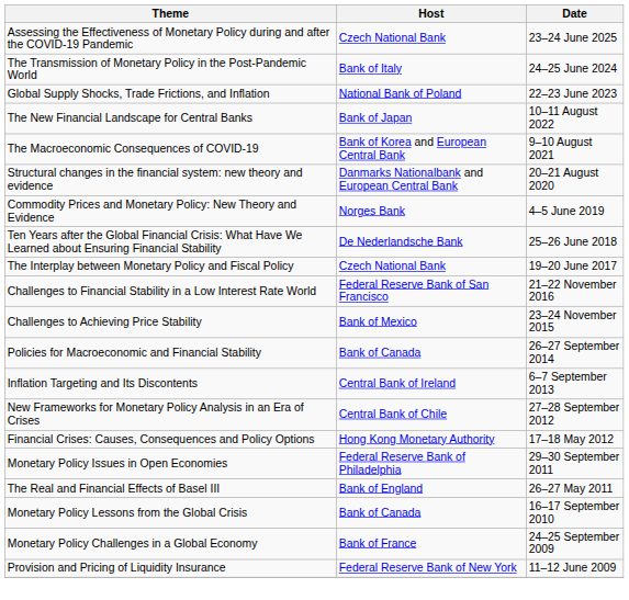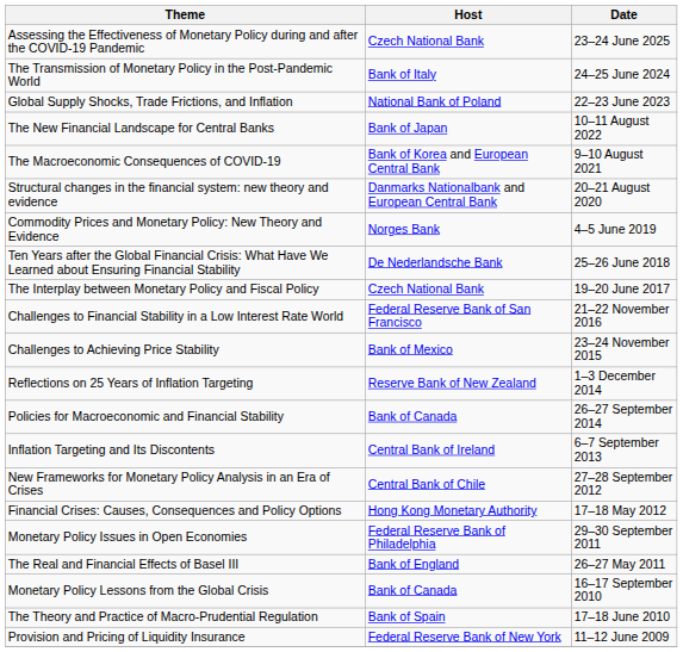 <table class="wikitable sortable">
 <tr>
 <th>Theme</th>
 <th>Host</th>
 <th>Date</th>
 </tr>
 <tr>
 <td>Assessing the Effectiveness of Monetary Policy during and after the COVID-19 Pandemic</td>
 <td><a href='#'>Czech National Bank</a></td>
 <td>23–24 June 2025</td>
 </tr>
 <tr>
 <td>The Transmission of Monetary Policy in the Post-Pandemic World</td>
 <td><a href='#'>Bank of Italy</a></td>
 <td>24–25 June 2024</td>
 </tr>
 <tr>
 <td>Global Supply Shocks, Trade Frictions, and Inflation</td>
 <td><a href='#'>National Bank of Poland</a></td>
 <td>22–23 June 2023</td>
 </tr>
 <tr>
 <td>The New Financial Landscape for Central Banks</td>
 <td><a href='#'>Bank of Japan</a></td>
 <td>10–11 August 2022</td>
 </tr>
 <tr>
 <td>The Macroeconomic Consequences of COVID-19</td>
 <td><a href='#'>Bank of Korea</a> and <a href='#'>European Central Bank</a></td>
 <td>9–10 August 2021</td>
 </tr>
 <tr>
 <td>Structural changes in the financial system: new theory and evidence</td>
 <td><a href='#'>Danmarks Nationalbank</a> and <a href='#'>European Central Bank</a></td>
 <td>20–21 August 2020</td>
 </tr>
 <tr>
 <td>Commodity Prices and Monetary Policy: New Theory and Evidence</td>
 <td><a href='#'>Norges Bank</a></td>
 <td>4–5 June 2019</td>
 </tr>
 <tr>
 <td>Ten Years after the Global Financial Crisis: What Have We Learned about Ensuring Financial Stability</td>
 <td><a href='#'>De Nederlandsche Bank</a></td>
 <td>25–26 June 2018</td>
 </tr>
 <tr>
 <td>The Interplay between Monetary Policy and Fiscal Policy</td>
 <td><a href='#'>Czech National Bank</a></td>
 <td>19–20 June 2017</td>
 </tr>
 <tr>
 <td>Challenges to Financial Stability in a Low Interest Rate World</td>
 <td><a href='#'>Federal Reserve Bank of San Francisco</a></td>
 <td>21–22 November 2016</td>
 </tr>
 <tr>
 <td>Challenges to Achieving Price Stability</td>
 <td><a href='#'>Bank of Mexico</a></td>
 <td>23–24 November 2015</td>
 </tr>
 <tr>
+<td>Reflections on 25 Years of Inflation Targeting</td>
+<td><a href='#'>Reserve Bank of New Zealand</a></td>
+<td>1–3 December 2014</td>
+</tr>
+<tr>
 <td>Policies for Macroeconomic and Financial Stability</td>
 <td><a href='#'>Bank of Canada</a></td>
 <td>26–27 September 2014</td>
 </tr>
 <tr>
 <td>Inflation Targeting and Its Discontents</td>
 <td><a href='#'>Central Bank of Ireland</a></td>
 <td>6–7 September 2013</td>
 </tr>
 <tr>
 <td>New Frameworks for Monetary Policy Analysis in an Era of Crises</td>
 <td><a href='#'>Central Bank of Chile</a></td>
 <td>27–28 September 2012</td>
 </tr>
 <tr>
 <td>Financial Crises: Causes, Consequences and Policy Options</td>
 <td><a href='#'>Hong Kong Monetary Authority</a></td>
 <td>17–18 May 2012</td>
 </tr>
 <tr>
 <td>Monetary Policy Issues in Open Economies</td>
 <td><a href='#'>Federal Reserve Bank of Philadelphia</a></td>
 <td>29–30 September 2011</td>
 </tr>
 <tr>
 <td>The Real and Financial Effects of Basel III</td>
 <td><a href='#'>Bank of England</a></td>
 <td>26–27 May 2011</td>
 </tr>
 <tr>
 <td>Monetary Policy Lessons from the Global Crisis</td>
 <td><a href='#'>Bank of Canada</a></td>
 <td>16–17 September 2010</td>
 </tr>
 <tr>
-<td>Monetary Policy Challenges in a Global Economy</td>
-<td><a href='#'>Bank of France</a></td>
-<td>24–25 September 2009</td>
+<td>The Theory and Practice of Macro-Prudential Regulation</td>
+<td><a href='#'>Bank of Spain</a></td>
+<td>17–18 June 2010</td>
 </tr>
 <tr>
 <td>Provision and Pricing of Liquidity Insurance</td>
 <td><a href='#'>Federal Reserve Bank of New York</a></td>
 <td>11–12 June 2009</td>
 </tr>
 <tr>
 </tr>
 </table>
